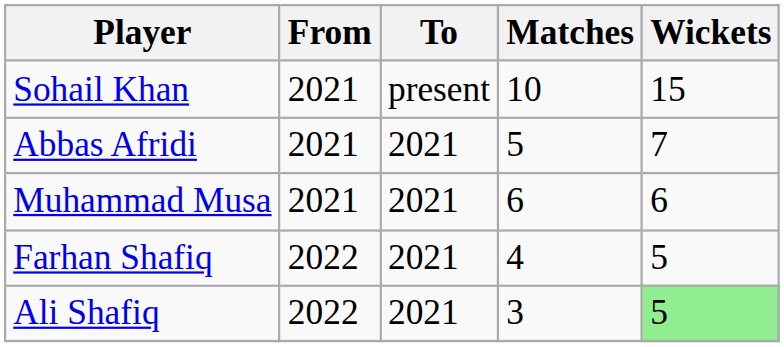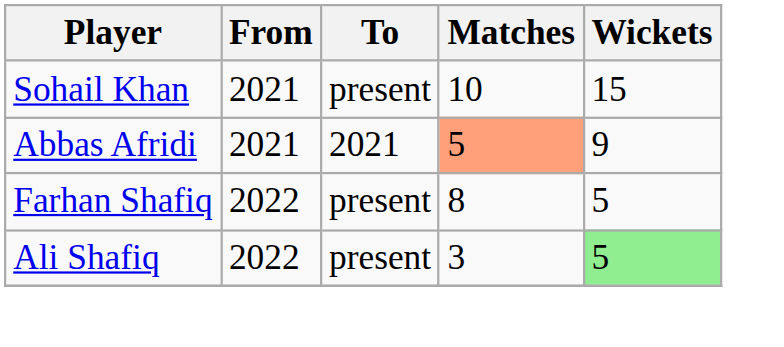 <table class="wikitable">
 <tr>
 <th>Player</th>
 <th>From</th>
 <th>To</th>
 <th>Matches</th>
 <th>Wickets</th>
 </tr>
 <tr>
 <td><a href='#'>Sohail Khan</a></td>
 <td>2021</td>
 <td>present</td>
 <td>10</td>
 <td>15</td>
 </tr>
 <tr>
 <td><a href='#'>Abbas Afridi</a></td>
 <td>2021</td>
 <td>2021</td>
-<td>5</td>
-<td>7</td>
-</tr>
-<tr>
-<td><a href='#'>Muhammad Musa</a></td>
-<td>2021</td>
-<td>2021</td>
-<td>6</td>
-<td>6</td>
+<td style="background: lightsalmon;">5</td>
+<td>9</td>
 </tr>
 <tr>
 <td><a href='#'>Farhan Shafiq</a></td>
 <td>2022</td>
-<td>2021</td>
-<td>4</td>
+<td>present</td>
+<td>8</td>
 <td>5</td>
 </tr>
 <tr>
 <td><a href='#'>Ali Shafiq</a></td>
 <td>2022</td>
-<td>2021</td>
+<td>present</td>
 <td>3</td>
 <td style="background: lightgreen;">5</td>
 </tr>
 <tr>
 </tr>
 </table>
